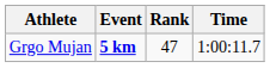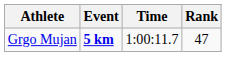 <table class=wikitable style="font-size:90%;">
 <tr>
 <th>Athlete</th>
 <th>Event</th>
+<th>Time</th>
 <th>Rank</th>
-<th>Time</th>
 </tr>
 <tr style="text-align:center">
 <td style="text-align:left"><a href='#'>Grgo Mujan</a></td>
 <td style="text-align:left"><strong><a href='#'>5 km</a></strong></td>
+<td>1:00:11.7</td>
 <td>47</td>
-<td>1:00:11.7</td>
 </tr>
 </table>
